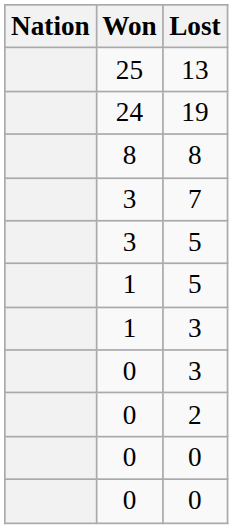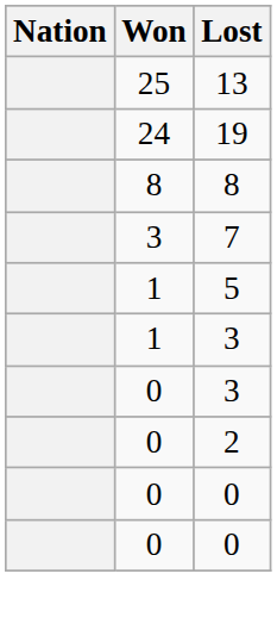 <table class="wikitable plainrowheaders sortable">
 <tr>
 <th scope=col>Nation</th>
 <th scope=col>Won</th>
 <th scope=col>Lost</th>
 </tr>
 <tr>
 <th scope=row></th>
 <td align=center>25</td>
 <td align=center>13</td>
 </tr>
 <tr>
 <th scope=row></th>
 <td align=center>24</td>
 <td align=center>19</td>
 </tr>
 <tr>
 <th scope=row></th>
 <td align=center>8</td>
 <td align=center>8</td>
 </tr>
 <tr>
 <th scope=row></th>
 <td align=center>3</td>
 <td align=center>7</td>
-</tr>
-<tr>
-<th scope=row></th>
-<td align=center>3</td>
-<td align=center>5</td>
 </tr>
 <tr>
 <th scope=row></th>
 <td align=center>1</td>
 <td align=center>5</td>
 </tr>
 <tr>
 <th scope=row></th>
 <td align=center>1</td>
 <td align=center>3</td>
 </tr>
 <tr>
 <th scope=row></th>
 <td align=center>0</td>
 <td align=center>3</td>
 </tr>
 <tr>
 <th scope=row></th>
 <td align=center>0</td>
 <td align=center>2</td>
 </tr>
 <tr>
 <th scope=row></th>
 <td align=center>0</td>
 <td align=center>0</td>
 </tr>
 <tr>
 <th scope=row></th>
 <td align=center>0</td>
 <td align=center>0</td>
 </tr>
 </table>
